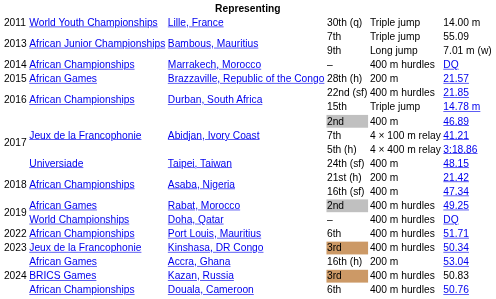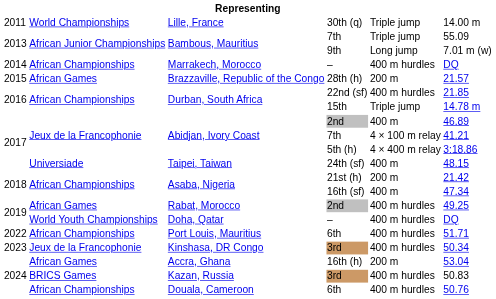 <table>
 <tr>
 <th colspan="6">Representing </th>
 </tr>
 <tr>
 <td>2011</td>
-<td><a href='#'>World Youth Championships</a></td>
+<td><a href='#'>World Championships</a></td>
 <td><a href='#'>Lille, France</a></td>
 <td>30th (q)</td>
 <td>Triple jump</td>
 <td>14.00 m</td>
 </tr>
 <tr>
 <td rowspan=2>2013</td>
 <td rowspan=2><a href='#'>African Junior Championships</a></td>
 <td rowspan=2><a href='#'>Bambous, Mauritius</a></td>
 <td>7th</td>
 <td>Triple jump</td>
 <td>55.09</td>
 </tr>
 <tr>
 <td>9th</td>
 <td>Long jump</td>
 <td>7.01 m (w)</td>
 </tr>
 <tr>
 <td>2014</td>
 <td><a href='#'>African Championships</a></td>
 <td><a href='#'>Marrakech, Morocco</a></td>
 <td>–</td>
 <td>400 m hurdles</td>
 <td><a href='#'>DQ</a></td>
 </tr>
 <tr>
 <td>2015</td>
 <td><a href='#'>African Games</a></td>
 <td><a href='#'>Brazzaville, Republic of the Congo</a></td>
 <td>28th (h)</td>
 <td>200 m</td>
 <td><a href='#'>21.57</a></td>
 </tr>
 <tr>
 <td rowspan=2>2016</td>
 <td rowspan=2><a href='#'>African Championships</a></td>
 <td rowspan=2><a href='#'>Durban, South Africa</a></td>
 <td>22nd (sf)</td>
 <td>400 m hurdles</td>
 <td><a href='#'>21.85</a></td>
 </tr>
 <tr>
 <td>15th</td>
 <td>Triple jump</td>
 <td><a href='#'>14.78 m</a></td>
 </tr>
 <tr>
 <td rowspan=4>2017</td>
 <td rowspan=3><a href='#'>Jeux de la Francophonie</a></td>
 <td rowspan=3><a href='#'>Abidjan, Ivory Coast</a></td>
 <td bgcolor=silver>2nd</td>
 <td>400 m</td>
 <td><a href='#'>46.89</a></td>
 </tr>
 <tr>
 <td>7th</td>
 <td>4 × 100 m relay</td>
 <td><a href='#'>41.21</a></td>
 </tr>
 <tr>
 <td>5th (h)</td>
 <td>4 × 400 m relay</td>
 <td><a href='#'>3:18.86</a></td>
 </tr>
 <tr>
 <td><a href='#'>Universiade</a></td>
 <td><a href='#'>Taipei, Taiwan</a></td>
 <td>24th (sf)</td>
 <td>400 m</td>
 <td><a href='#'>48.15</a></td>
 </tr>
 <tr>
 <td rowspan=2>2018</td>
 <td rowspan=2><a href='#'>African Championships</a></td>
 <td rowspan=2><a href='#'>Asaba, Nigeria</a></td>
 <td>21st (h)</td>
 <td>200 m</td>
 <td><a href='#'>21.42</a></td>
 </tr>
 <tr>
 <td>16th (sf)</td>
 <td>400 m</td>
 <td><a href='#'>47.34</a></td>
 </tr>
 <tr>
 <td rowspan=2>2019</td>
 <td><a href='#'>African Games</a></td>
 <td><a href='#'>Rabat, Morocco</a></td>
 <td bgcolor=silver>2nd</td>
 <td>400 m hurdles</td>
 <td><a href='#'>49.25</a></td>
 </tr>
 <tr>
-<td><a href='#'>World Championships</a></td>
+<td><a href='#'>World Youth Championships</a></td>
 <td><a href='#'>Doha, Qatar</a></td>
 <td>–</td>
 <td>400 m hurdles</td>
 <td><a href='#'>DQ</a></td>
 </tr>
 <tr>
 <td>2022</td>
 <td><a href='#'>African Championships</a></td>
 <td><a href='#'>Port Louis, Mauritius</a></td>
 <td>6th</td>
 <td>400 m hurdles</td>
 <td><a href='#'>51.71</a></td>
 </tr>
 <tr>
 <td>2023</td>
 <td><a href='#'>Jeux de la Francophonie</a></td>
 <td><a href='#'>Kinshasa, DR Congo</a></td>
 <td bgcolor=cc9966>3rd</td>
 <td>400 m hurdles</td>
 <td><a href='#'>50.34</a></td>
 </tr>
 <tr>
 <td rowspan=3>2024</td>
 <td><a href='#'>African Games</a></td>
 <td><a href='#'>Accra, Ghana</a></td>
 <td>16th (h)</td>
 <td>200 m</td>
 <td><a href='#'>53.04</a></td>
 </tr>
 <tr>
 <td><a href='#'>BRICS Games</a></td>
 <td><a href='#'>Kazan, Russia</a></td>
 <td bgcolor=cc9966>3rd</td>
 <td>400 m hurdles</td>
 <td>50.83</td>
 </tr>
 <tr>
 <td><a href='#'>African Championships</a></td>
 <td><a href='#'>Douala, Cameroon</a></td>
 <td>6th</td>
 <td>400 m hurdles</td>
 <td><a href='#'>50.76</a></td>
 </tr>
 </table>
